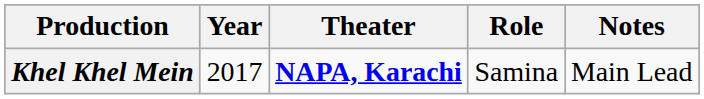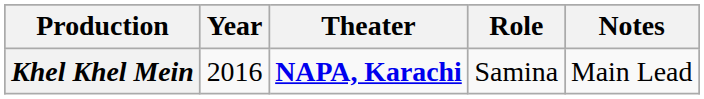 <table class="wikitable plainrowheaders sortable" style="margin-right: 0;">
 <tr>
 <th scope="col">Production</th>
 <th scope="col">Year</th>
 <th scope="col">Theater</th>
 <th scope="col">Role</th>
 <th scope="col">Notes</th>
 </tr>
 <tr>
 <th scope="row"><em>Khel Khel Mein</em></th>
-<td>2017</td>
+<td>2016</td>
 <td><strong><a href='#'>NAPA, Karachi</a></strong></td>
 <td>Samina</td>
 <td>Main Lead</td>
 </tr>
 </table>
